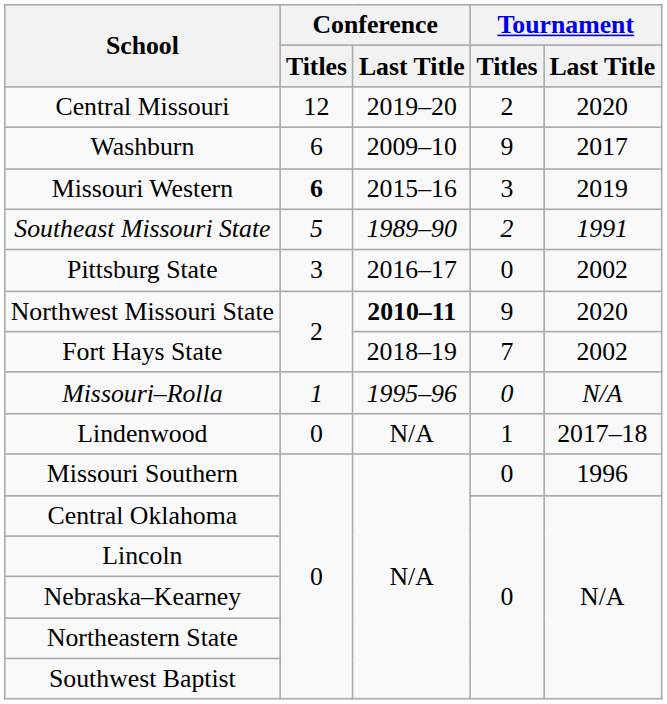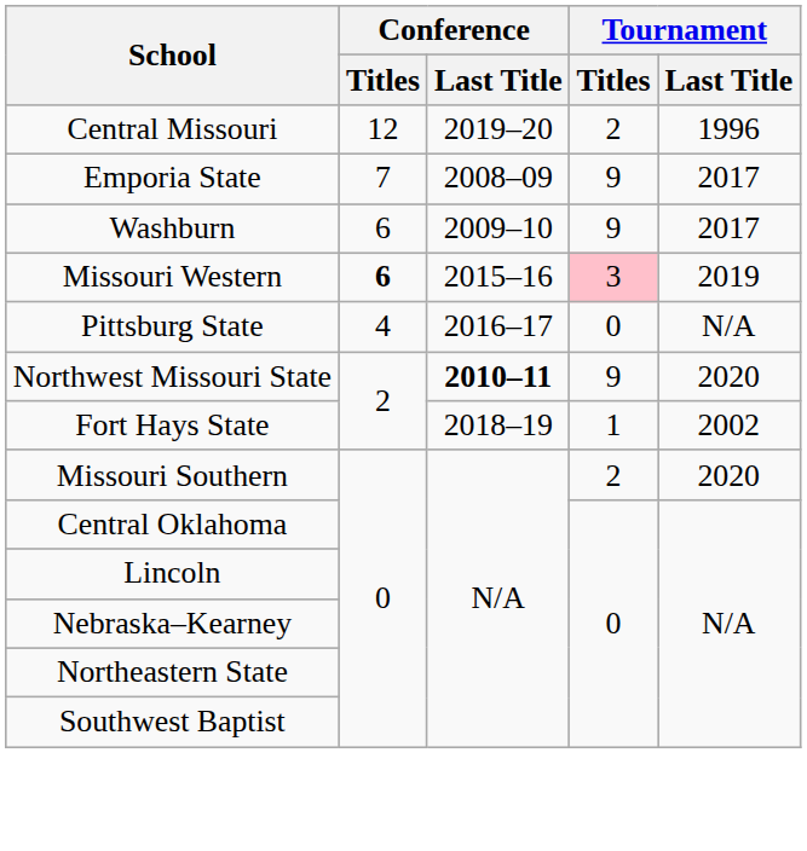 <table class="wikitable sortable" style="text-align:center">
 <tr>
 <th rowspan=2>School</th>
 <th colspan=2>Conference</th>
 <th colspan=2><a href='#'>Tournament</a></th>
 </tr>
 <tr>
 <th>Titles</th>
 <th>Last Title</th>
 <th>Titles</th>
 <th>Last Title</th>
 </tr>
 <tr>
 <td>Central Missouri</td>
 <td>12</td>
 <td>2019–20</td>
 <td>2</td>
-<td>2020</td>
+<td>1996</td>
+</tr>
+<tr>
+<td>Emporia State</td>
+<td>7</td>
+<td>2008–09</td>
+<td>9</td>
+<td>2017</td>
 </tr>
 <tr>
 <td>Washburn</td>
 <td>6</td>
 <td>2009–10</td>
 <td>9</td>
 <td>2017</td>
 </tr>
 <tr>
 <td>Missouri Western</td>
 <td><strong>6</strong></td>
 <td>2015–16</td>
-<td>3</td>
+<td style="background: pink;">3</td>
 <td>2019</td>
 </tr>
 <tr>
-<td><em>Southeast Missouri State</em></td>
-<td><em>5</em></td>
-<td><em>1989–90</em></td>
-<td><em>2</em></td>
-<td><em>1991</em></td>
-</tr>
-<tr>
 <td>Pittsburg State</td>
-<td>3</td>
+<td>4</td>
 <td>2016–17</td>
 <td>0</td>
-<td>2002</td>
+<td>N/A</td>
 </tr>
 <tr>
 <td>Northwest Missouri State</td>
 <td rowspan=2>2</td>
 <td><strong>2010–11</strong></td>
 <td>9</td>
 <td>2020</td>
 </tr>
 <tr>
 <td>Fort Hays State</td>
 <td>2018–19</td>
-<td>7</td>
+<td>1</td>
 <td>2002</td>
-</tr>
-<tr>
-<td><em>Missouri–Rolla</em></td>
-<td><em>1</em></td>
-<td><em>1995–96</em></td>
-<td><em>0</em></td>
-<td><em>N/A</em></td>
-</tr>
-<tr>
-<td>Lindenwood</td>
-<td>0</td>
-<td>N/A</td>
-<td>1</td>
-<td>2017–18</td>
 </tr>
 <tr>
 <td>Missouri Southern</td>
 <td rowspan=7>0</td>
 <td rowspan=7>N/A</td>
-<td>0</td>
-<td>1996</td>
+<td>2</td>
+<td>2020</td>
 </tr>
 <tr>
 <td>Central Oklahoma</td>
 <td rowspan=6>0</td>
 <td rowspan=6>N/A</td>
 </tr>
 <tr>
 <td>Lincoln</td>
 </tr>
 <tr>
 <td>Nebraska–Kearney</td>
 </tr>
 <tr>
 <td>Northeastern State</td>
 </tr>
 <tr>
 <td>Southwest Baptist</td>
 </tr>
 </table>
